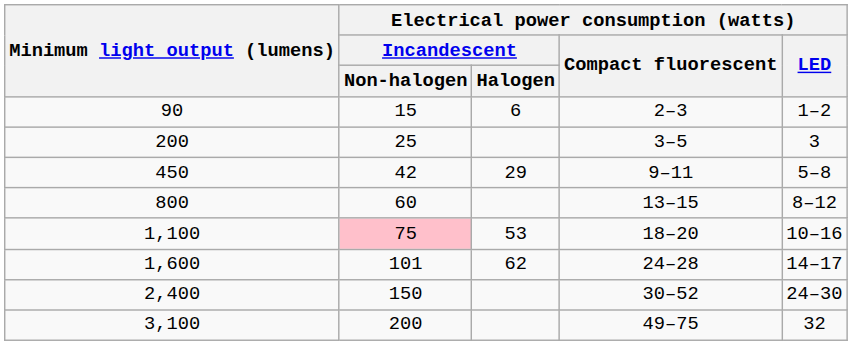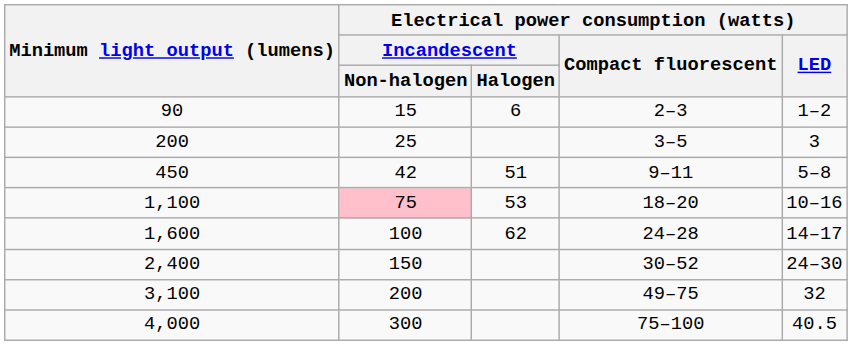 <table class="wikitable">
 <tr>
 <th rowspan=3>Minimum <a href='#'>light output</a> (lumens)</th>
 <th colspan=4>Electrical power consumption (watts)</th>
 </tr>
 <tr style="text-align:center;">
 <th colspan=2><a href='#'>Incandescent</a></th>
 <th rowspan=2>Compact fluorescent</th>
 <th rowspan=2><a href='#'>LED</a></th>
 </tr>
 <tr>
 <th>Non-halogen</th>
 <th>Halogen</th>
 </tr>
 <tr style="text-align:center;">
 <td>90</td>
 <td>15</td>
 <td>6</td>
 <td>2–3</td>
 <td>1–2</td>
 </tr>
 <tr style="text-align:center;">
 <td>200</td>
 <td>25</td>
 <td></td>
 <td>3–5</td>
 <td>3</td>
 </tr>
 <tr style="text-align:center;">
 <td>450</td>
 <td>42</td>
-<td>29</td>
+<td>51</td>
 <td>9–11</td>
 <td>5–8</td>
-</tr>
-<tr style="text-align:center;">
-<td>800</td>
-<td>60</td>
-<td></td>
-<td>13–15</td>
-<td>8–12</td>
 </tr>
 <tr style="text-align:center;">
 <td>1,100</td>
 <td style="background: pink;">75</td>
 <td>53</td>
 <td>18–20</td>
 <td>10–16</td>
 </tr>
 <tr style="text-align:center;">
 <td>1,600</td>
-<td>101</td>
+<td>100</td>
 <td>62</td>
 <td>24–28</td>
 <td>14–17</td>
 </tr>
 <tr style="text-align:center;">
 <td>2,400</td>
 <td>150</td>
 <td></td>
 <td>30–52</td>
 <td>24–30</td>
 </tr>
 <tr style="text-align:center;">
 <td>3,100</td>
 <td>200</td>
 <td></td>
 <td>49–75</td>
 <td>32</td>
 </tr>
+<tr style="text-align:center;">
+<td>4,000</td>
+<td>300</td>
+<td></td>
+<td>75–100</td>
+<td>40.5</td>
+</tr>
 </table>
